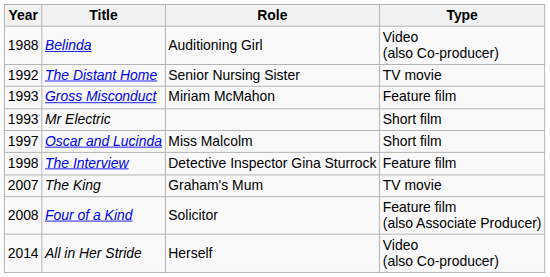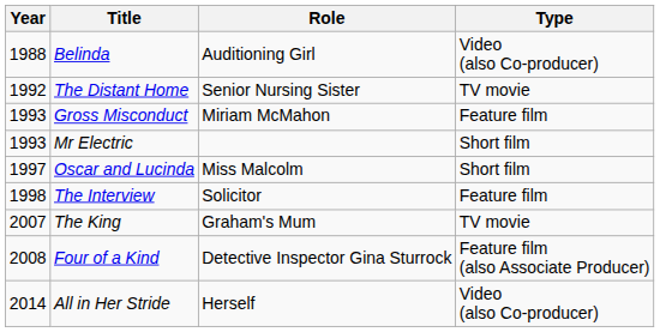 <table class="wikitable">
 <tr>
 <th>Year</th>
 <th>Title</th>
 <th>Role</th>
 <th>Type</th>
 </tr>
 <tr>
 <td>1988</td>
 <td><em><a href='#'>Belinda</a></em></td>
 <td>Auditioning Girl</td>
 <td>Video<br> (also Co-producer)</td>
 </tr>
 <tr>
 <td>1992</td>
 <td><em><a href='#'>The Distant Home</a></em></td>
 <td>Senior Nursing Sister</td>
 <td>TV movie</td>
 </tr>
 <tr>
 <td>1993</td>
 <td><em><a href='#'>Gross Misconduct</a></em></td>
 <td>Miriam McMahon</td>
 <td>Feature film</td>
 </tr>
 <tr>
 <td>1993</td>
 <td><em>Mr Electric</em></td>
 <td></td>
 <td>Short film</td>
 </tr>
 <tr>
 <td>1997</td>
 <td><em><a href='#'>Oscar and Lucinda</a></em></td>
 <td>Miss Malcolm</td>
 <td>Short film</td>
 </tr>
 <tr>
 <td>1998</td>
 <td><em><a href='#'>The Interview</a></em></td>
-<td>Detective Inspector Gina Sturrock</td>
+<td>Solicitor</td>
 <td>Feature film</td>
 </tr>
 <tr>
 <td>2007</td>
 <td><em>The King</em></td>
 <td>Graham's Mum</td>
 <td>TV movie</td>
 </tr>
 <tr>
 <td>2008</td>
 <td><em><a href='#'>Four of a Kind</a></em></td>
-<td>Solicitor</td>
+<td>Detective Inspector Gina Sturrock</td>
 <td>Feature film<br> (also Associate Producer)</td>
 </tr>
 <tr>
 <td>2014</td>
 <td><em>All in Her Stride</em></td>
 <td>Herself</td>
 <td>Video<br> (also Co-producer)</td>
 </tr>
 </table>
